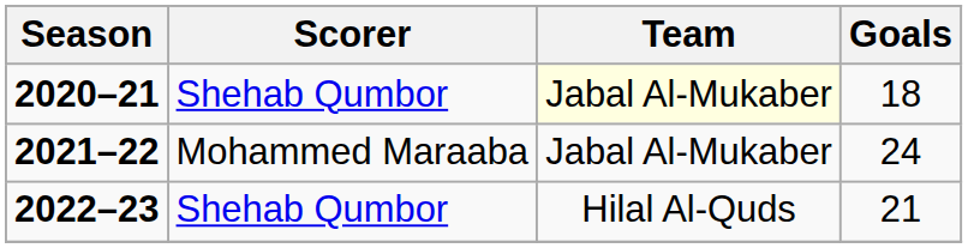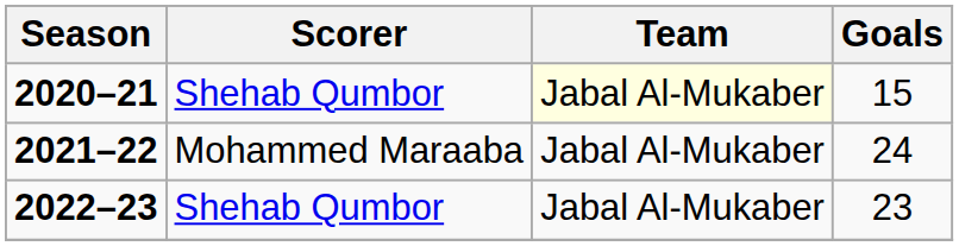 <table class="wikitable" style="text-align:center;">
 <tr>
 <th>Season</th>
 <th>Scorer</th>
 <th>Team</th>
 <th>Goals</th>
 </tr>
 <tr>
 <td><strong>2020–21</strong></td>
 <td align=left> <a href='#'>Shehab Qumbor</a></td>
 <td style="background: lightyellow;">Jabal Al-Mukaber</td>
-<td>18</td>
+<td>15</td>
 </tr>
 <tr>
 <td><strong>2021–22</strong></td>
 <td align=left> Mohammed Maraaba</td>
 <td>Jabal Al-Mukaber</td>
 <td>24</td>
 </tr>
 <tr>
 <td><strong>2022–23</strong></td>
 <td align=left> <a href='#'>Shehab Qumbor</a></td>
-<td>Hilal Al-Quds</td>
-<td>21</td>
+<td>Jabal Al-Mukaber</td>
+<td>23</td>
 </tr>
 <tr>
 </tr>
 </table>
